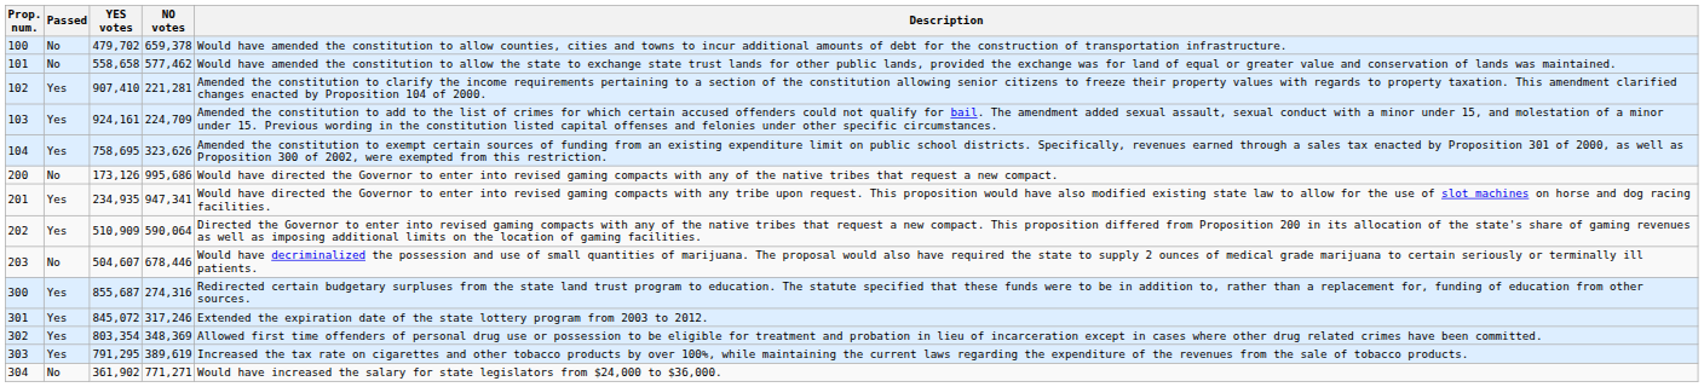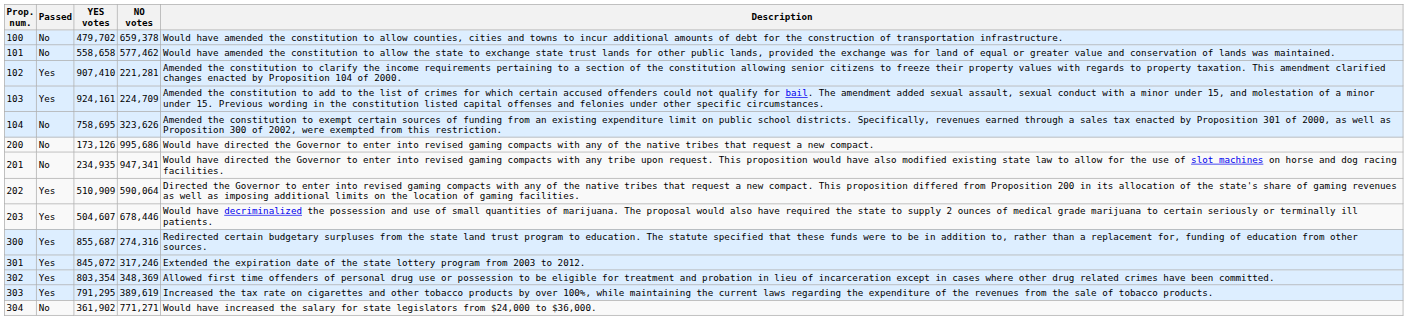 <table class="wikitable sortable">
 <tr>
 <th>Prop.<br>num.</th>
 <th>Passed</th>
 <th>YES<br>votes</th>
 <th>NO<br>votes</th>
 <th>Description</th>
 </tr>
 <tr bgcolor=#ddeeff>
 <td>100</td>
 <td> No</td>
 <td>479,702</td>
 <td>659,378</td>
 <td>Would have amended the constitution to allow counties, cities and towns to incur additional amounts of debt for the construction of transportation infrastructure.</td>
 </tr>
 <tr bgcolor=#ddeeff>
 <td>101</td>
 <td> No</td>
 <td>558,658</td>
 <td>577,462</td>
 <td>Would have amended the constitution to allow the state to exchange state trust lands for other public lands, provided the exchange was for land of equal or greater value and conservation of lands was maintained.</td>
 </tr>
 <tr bgcolor=#ddeeff>
 <td>102</td>
 <td> Yes</td>
 <td>907,410</td>
 <td>221,281</td>
 <td>Amended the constitution to clarify the income requirements pertaining to a section of the constitution allowing senior citizens to freeze their property values with regards to property taxation.  This amendment clarified changes enacted by Proposition 104 of 2000.</td>
 </tr>
 <tr bgcolor=#ddeeff>
 <td>103</td>
 <td> Yes</td>
 <td>924,161</td>
 <td>224,709</td>
 <td>Amended the constitution to add to the list of crimes for which certain accused offenders could not qualify for <a href='#'>bail</a>.  The amendment added sexual assault, sexual conduct with a minor under 15, and molestation of a minor under 15.  Previous wording in the constitution listed capital offenses and felonies under other specific circumstances.</td>
 </tr>
 <tr bgcolor=#ddeeff>
 <td>104</td>
-<td> Yes</td>
+<td> No</td>
 <td>758,695</td>
 <td>323,626</td>
 <td>Amended the constitution to exempt certain sources of funding from an existing expenditure limit on public school districts.  Specifically, revenues earned through a sales tax enacted by Proposition 301 of 2000, as well as Proposition 300 of 2002, were exempted from this restriction.</td>
 </tr>
 <tr>
 <td>200</td>
 <td> No</td>
 <td>173,126</td>
 <td>995,686</td>
 <td>Would have directed the Governor to enter into revised gaming compacts with any of the native tribes that request a new compact.</td>
 </tr>
 <tr>
 <td>201</td>
-<td> Yes</td>
+<td> No</td>
 <td>234,935</td>
 <td>947,341</td>
 <td>Would have directed the Governor to enter into revised gaming compacts with any tribe upon request.  This proposition would have also modified existing state law to allow for the use of <a href='#'>slot machines</a> on horse and dog racing facilities.</td>
 </tr>
 <tr>
 <td>202</td>
 <td> Yes</td>
 <td>510,909</td>
 <td>590,064</td>
 <td>Directed the Governor to enter into revised gaming compacts with any of the native tribes that request a new compact.  This proposition differed from Proposition 200 in its allocation of the state's share of gaming revenues as well as imposing additional limits on the location of gaming facilities.</td>
 </tr>
 <tr>
 <td>203</td>
-<td> No</td>
+<td> Yes</td>
 <td>504,607</td>
 <td>678,446</td>
 <td>Would have <a href='#'>decriminalized</a> the possession and use of small quantities of marijuana.  The proposal would also have required the state to supply 2 ounces of medical grade marijuana to certain seriously or terminally ill patients.</td>
 </tr>
 <tr bgcolor=#ddeeff>
 <td>300</td>
 <td> Yes</td>
 <td>855,687</td>
 <td>274,316</td>
 <td>Redirected certain budgetary surpluses from the state land trust program to education.  The statute specified that these funds were to be in addition to, rather than a replacement for, funding of education from other sources.</td>
 </tr>
 <tr bgcolor=#ddeeff>
 <td>301</td>
 <td> Yes</td>
 <td>845,072</td>
 <td>317,246</td>
 <td>Extended the expiration date of the state lottery program from 2003 to 2012.</td>
 </tr>
 <tr bgcolor=#ddeeff>
 <td>302</td>
 <td> Yes</td>
 <td>803,354</td>
 <td>348,369</td>
 <td>Allowed first time offenders of personal drug use or possession to be eligible for treatment and probation in lieu of incarceration except in cases where other drug related crimes have been committed.</td>
 </tr>
 <tr bgcolor=#ddeeff>
 <td>303</td>
 <td> Yes</td>
 <td>791,295</td>
 <td>389,619</td>
 <td>Increased the tax rate on cigarettes and other tobacco products by over 100%, while maintaining the current laws regarding the expenditure of the revenues from the sale of tobacco products.</td>
 </tr>
 <tr>
 <td>304</td>
 <td> No</td>
 <td>361,902</td>
 <td>771,271</td>
 <td>Would have increased the salary for state legislators from $24,000 to $36,000.</td>
 </tr>
 </table>
